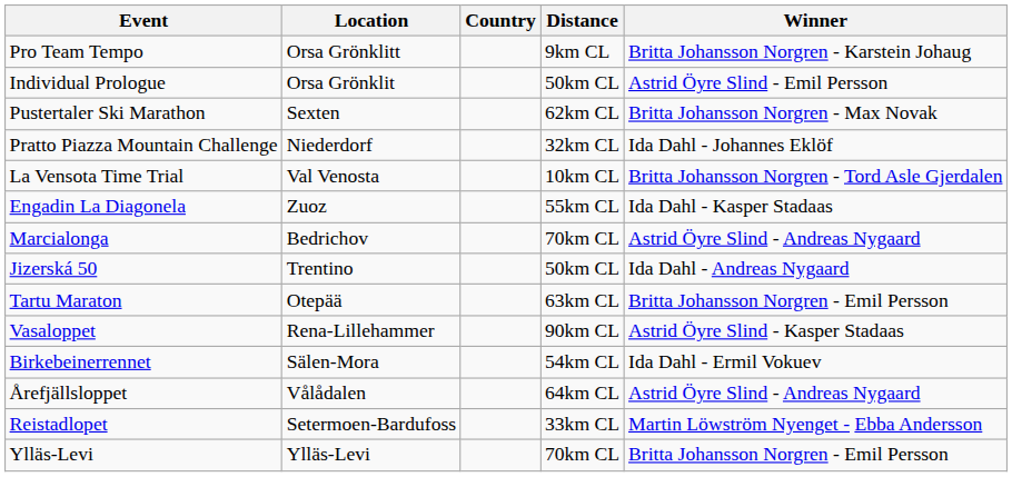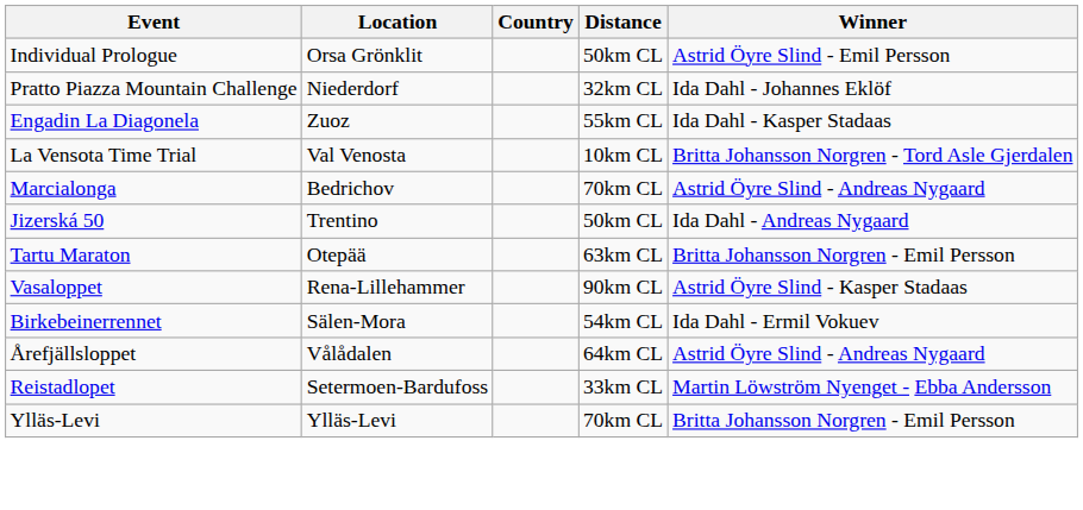 <table class="wikitable">
 <tr>
 <th>Event</th>
 <th>Location</th>
 <th>Country</th>
 <th>Distance</th>
 <th>Winner</th>
 </tr>
 <tr>
-<td>Pro Team Tempo</td>
-<td>Orsa Grönklitt</td>
-<td></td>
-<td>9km CL</td>
-<td><a href='#'>Britta Johansson Norgren</a> - Karstein Johaug</td>
-</tr>
-<tr>
 <td>Individual Prologue</td>
 <td>Orsa Grönklit</td>
 <td></td>
 <td>50km CL</td>
 <td><a href='#'>Astrid Öyre Slind</a> - Emil Persson</td>
-</tr>
-<tr>
-<td>Pustertaler Ski Marathon</td>
-<td>Sexten</td>
-<td></td>
-<td>62km CL</td>
-<td><a href='#'>Britta Johansson Norgren</a> - Max Novak</td>
 </tr>
 <tr>
 <td>Pratto Piazza Mountain Challenge</td>
 <td>Niederdorf</td>
 <td></td>
 <td>32km CL</td>
 <td>Ida Dahl - Johannes Eklöf</td>
 </tr>
 <tr>
+<td><a href='#'>Engadin La Diagonela</a></td>
+<td>Zuoz</td>
+<td></td>
+<td>55km CL</td>
+<td>Ida Dahl - Kasper Stadaas</td>
+</tr>
+<tr>
 <td>La Vensota Time Trial</td>
 <td>Val Venosta</td>
 <td></td>
 <td>10km CL</td>
 <td><a href='#'>Britta Johansson Norgren</a> - <a href='#'>Tord Asle Gjerdalen</a></td>
-</tr>
-<tr>
-<td><a href='#'>Engadin La Diagonela</a></td>
-<td>Zuoz</td>
-<td></td>
-<td>55km CL</td>
-<td>Ida Dahl - Kasper Stadaas</td>
 </tr>
 <tr>
 <td><a href='#'>Marcialonga</a></td>
 <td>Bedrichov</td>
 <td></td>
 <td>70km CL</td>
 <td><a href='#'>Astrid Öyre Slind</a> - <a href='#'>Andreas Nygaard</a></td>
 </tr>
 <tr>
 <td><a href='#'>Jizerská 50</a></td>
 <td>Trentino</td>
 <td></td>
 <td>50km CL</td>
 <td>Ida Dahl - <a href='#'>Andreas Nygaard</a></td>
 </tr>
 <tr>
 <td><a href='#'>Tartu Maraton</a></td>
 <td>Otepää</td>
 <td></td>
 <td>63km CL</td>
 <td><a href='#'>Britta Johansson Norgren</a> - Emil Persson</td>
 </tr>
 <tr>
 <td><a href='#'>Vasaloppet</a></td>
 <td>Rena-Lillehammer</td>
 <td></td>
 <td>90km CL</td>
 <td><a href='#'>Astrid Öyre Slind</a> - Kasper Stadaas</td>
 </tr>
 <tr>
 <td><a href='#'>Birkebeinerrennet</a></td>
 <td>Sälen-Mora</td>
 <td></td>
 <td>54km CL</td>
 <td>Ida Dahl - Ermil Vokuev</td>
 </tr>
 <tr>
 <td>Årefjällsloppet</td>
 <td>Vålådalen</td>
 <td></td>
 <td>64km CL</td>
 <td><a href='#'>Astrid Öyre Slind</a> - <a href='#'>Andreas Nygaard</a></td>
 </tr>
 <tr>
 <td><a href='#'>Reistadlopet</a></td>
 <td>Setermoen-Bardufoss</td>
 <td></td>
 <td>33km CL</td>
 <td><a href='#'>Martin Löwström Nyenget -</a> <a href='#'>Ebba Andersson</a></td>
 </tr>
 <tr>
 <td>Ylläs-Levi</td>
 <td>Ylläs-Levi</td>
 <td></td>
 <td>70km CL</td>
 <td><a href='#'>Britta Johansson Norgren</a> - Emil Persson</td>
 </tr>
 </table>
